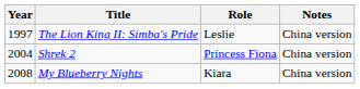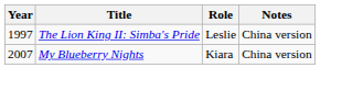 <table class="wikitable sortable">
 <tr>
 <th>Year</th>
 <th>Title</th>
 <th>Role</th>
 <th scope="col" class="unsortable">Notes</th>
 </tr>
 <tr>
 <td>1997</td>
 <td><em><a href='#'>The Lion King II: Simba's Pride</a></em></td>
 <td>Leslie</td>
 <td>China version</td>
 </tr>
 <tr>
-<td>2004</td>
-<td><em><a href='#'>Shrek 2</a></em></td>
-<td><a href='#'>Princess Fiona</a></td>
-<td>China version</td>
-</tr>
-<tr>
-<td>2008</td>
+<td>2007</td>
 <td><em><a href='#'>My Blueberry Nights</a></em></td>
 <td>Kiara</td>
 <td>China version</td>
 </tr>
 </table>
